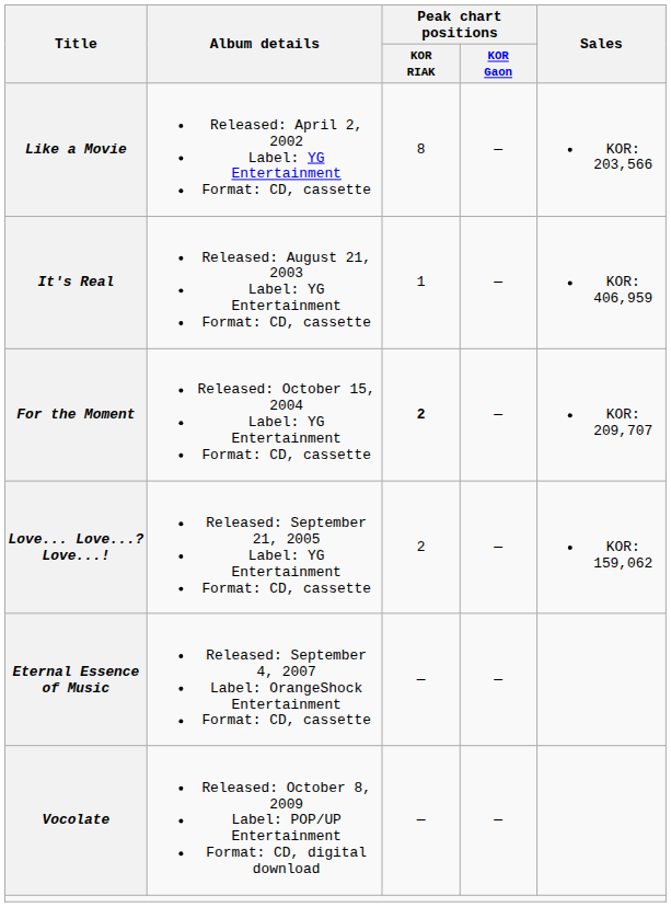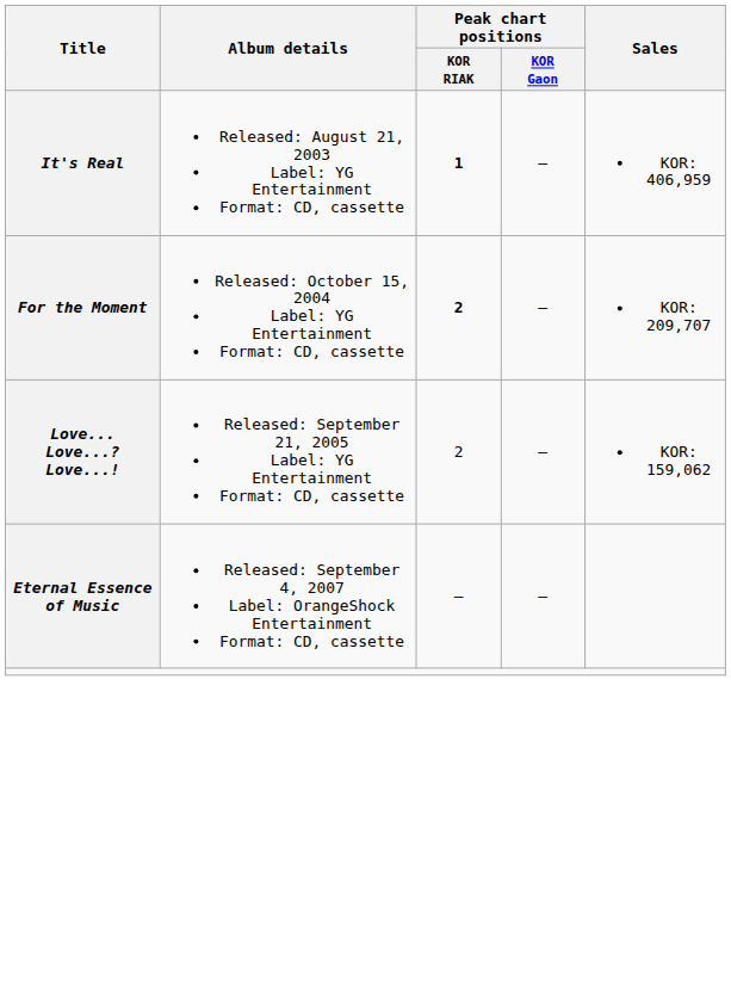 <table class="wikitable plainrowheaders" style="text-align:center;">
 <tr>
 <th rowspan="2" scope="col">Title</th>
 <th rowspan="2" scope="col">Album details</th>
 <th colspan="2" scope="col">Peak chart positions</th>
 <th rowspan="2" scope="col">Sales</th>
 </tr>
 <tr>
 <th style="width:5em;"><small>KOR<br>RIAK</small><br></th>
 <th style="width:5em;"><small> <a href='#'>KOR<br>Gaon</a></small><br></th>
 </tr>
 <tr>
-<th scope="row"><em>Like a Movie</em></th>
-<td><br><ul><li>Released: April 2, 2002</li><li>Label: <a href='#'>YG Entertainment</a></li><li>Format: CD, cassette</li></ul></td>
-<td>8</td>
-<td>—</td>
-<td><br><ul><li>KOR: 203,566</li></ul></td>
-</tr>
-<tr>
 <th scope="row"><em>It's Real</em></th>
 <td><br><ul><li>Released: August 21, 2003</li><li>Label: YG Entertainment</li><li>Format: CD, cassette</li></ul></td>
-<td>1</td>
+<td><strong>1</strong></td>
 <td>—</td>
 <td><br><ul><li>KOR: 406,959</li></ul></td>
 </tr>
 <tr>
 <th scope="row"><em>For the Moment</em></th>
 <td><br><ul><li>Released: October 15, 2004</li><li>Label: YG Entertainment</li><li>Format: CD, cassette</li></ul></td>
 <td><strong>2</strong></td>
 <td>—</td>
 <td><br><ul><li>KOR: 209,707</li></ul></td>
 </tr>
 <tr>
 <th scope="row"><em>Love... Love...? Love...!</em></th>
 <td><br><ul><li>Released: September 21, 2005</li><li>Label: YG Entertainment</li><li>Format: CD, cassette</li></ul></td>
 <td>2</td>
 <td>—</td>
 <td><br><ul><li>KOR: 159,062</li></ul></td>
 </tr>
 <tr>
 <th scope="row"><em>Eternal Essence of Music</em></th>
 <td><br><ul><li>Released: September 4, 2007</li><li>Label: OrangeShock Entertainment</li><li>Format: CD, cassette</li></ul></td>
 <td>—</td>
 <td>—</td>
 <td></td>
 </tr>
 <tr>
-<th scope="row"><em>Vocolate</em></th>
-<td><br><ul><li>Released: October 8, 2009</li><li>Label: POP/UP Entertainment</li><li>Format: CD, digital download</li></ul></td>
-<td>—</td>
-<td>—</td>
-<td></td>
-</tr>
-<tr>
 <td colspan="5"></td>
 </tr>
 </table>
